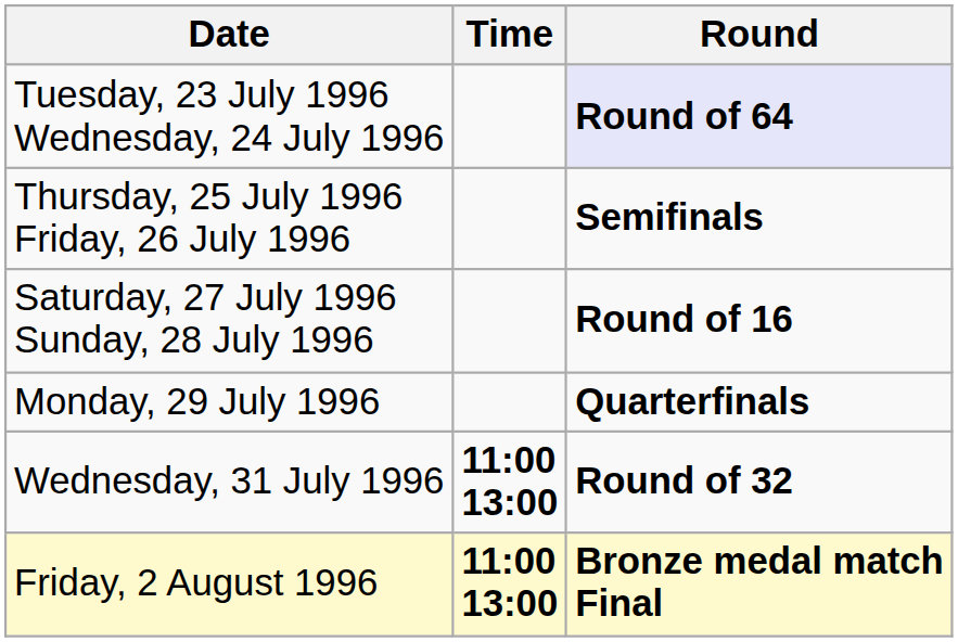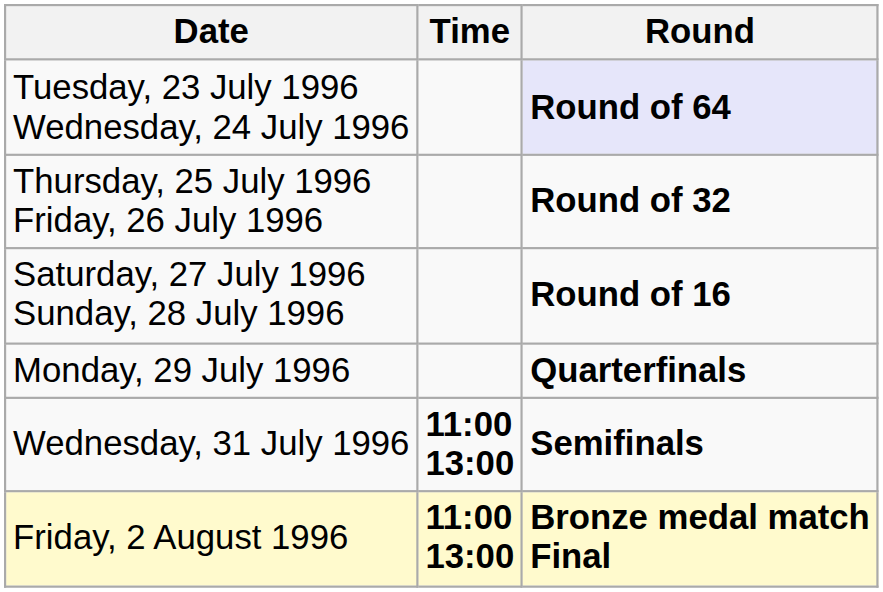 <table class="wikitable">
 <tr>
 <th>Date</th>
 <th>Time</th>
 <th>Round</th>
 </tr>
 <tr>
 <td>Tuesday, 23 July 1996<br>Wednesday, 24 July 1996</td>
 <td></td>
 <td style="background: lavender;"><strong>Round of 64</strong></td>
 </tr>
 <tr>
 <td>Thursday, 25 July 1996<br>Friday, 26 July 1996</td>
 <td></td>
-<td><strong>Semifinals</strong></td>
+<td><strong>Round of 32</strong></td>
 </tr>
 <tr>
 <td>Saturday, 27 July  1996<br>Sunday, 28 July 1996</td>
 <td></td>
 <td><strong>Round of 16</strong></td>
 </tr>
 <tr>
 <td>Monday, 29 July 1996</td>
 <td></td>
 <td><strong>Quarterfinals</strong></td>
 </tr>
 <tr>
 <td>Wednesday, 31 July 1996</td>
 <td><strong>11:00</strong><br><strong>13:00</strong></td>
-<td><strong>Round of 32</strong></td>
+<td><strong>Semifinals</strong></td>
 </tr>
 <tr style=background:lemonchiffon>
 <td>Friday, 2 August 1996</td>
 <td><strong>11:00</strong><br><strong>13:00</strong></td>
 <td><strong>Bronze medal match</strong><br><strong>Final</strong></td>
 </tr>
 </table>
